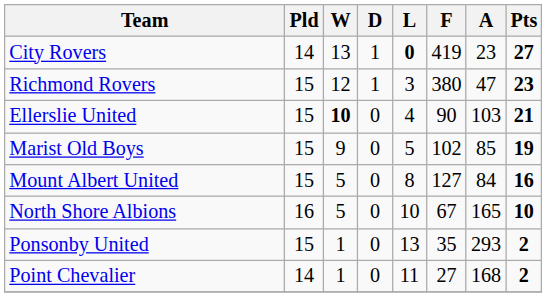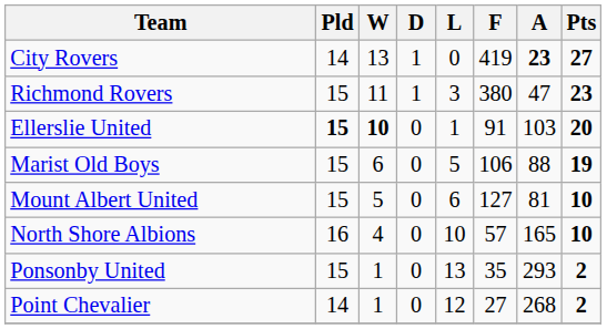 <table class="wikitable" style="text-align:center;">
 <tr>
 <th width=215>Team</th>
 <th width=20 abbr="Played">Pld</th>
 <th width=20 abbr="Won">W</th>
 <th width=20 abbr="Drawn">D</th>
 <th width=20 abbr="Lost">L</th>
 <th width=20 abbr="For">F</th>
 <th width=20 abbr="Against">A</th>
 <th width=20 abbr="Points">Pts</th>
 </tr>
 <tr>
 <td style="text-align:left;"><a href='#'>City Rovers</a></td>
 <td>14</td>
 <td>13</td>
 <td>1</td>
-<td><strong>0</strong></td>
+<td>0</td>
 <td>419</td>
-<td>23</td>
+<td><strong>23</strong></td>
 <td><strong>27</strong></td>
 </tr>
 <tr>
 <td style="text-align:left;"><a href='#'>Richmond Rovers</a></td>
 <td>15</td>
-<td>12</td>
+<td>11</td>
 <td>1</td>
 <td>3</td>
 <td>380</td>
 <td>47</td>
 <td><strong>23</strong></td>
 </tr>
 <tr>
 <td style="text-align:left;"><a href='#'>Ellerslie United</a></td>
-<td>15</td>
+<td><strong>15</strong></td>
 <td><strong>10</strong></td>
 <td>0</td>
-<td>4</td>
-<td>90</td>
+<td>1</td>
+<td>91</td>
 <td>103</td>
-<td><strong>21</strong></td>
+<td><strong>20</strong></td>
 </tr>
 <tr>
 <td style="text-align:left;"><a href='#'>Marist Old Boys</a></td>
 <td>15</td>
-<td>9</td>
+<td>6</td>
 <td>0</td>
 <td>5</td>
-<td>102</td>
-<td>85</td>
+<td>106</td>
+<td>88</td>
 <td><strong>19</strong></td>
 </tr>
 <tr>
 <td style="text-align:left;"><a href='#'>Mount Albert United</a></td>
 <td>15</td>
 <td>5</td>
 <td>0</td>
-<td>8</td>
+<td>6</td>
 <td>127</td>
-<td>84</td>
-<td><strong>16</strong></td>
+<td>81</td>
+<td><strong>10</strong></td>
 </tr>
 <tr>
 <td style="text-align:left;"><a href='#'>North Shore Albions</a></td>
 <td>16</td>
-<td>5</td>
+<td>4</td>
 <td>0</td>
 <td>10</td>
-<td>67</td>
+<td>57</td>
 <td>165</td>
 <td><strong>10</strong></td>
 </tr>
 <tr>
 <td style="text-align:left;"><a href='#'>Ponsonby United</a></td>
 <td>15</td>
 <td>1</td>
 <td>0</td>
 <td>13</td>
 <td>35</td>
 <td>293</td>
 <td><strong>2</strong></td>
 </tr>
 <tr>
 <td style="text-align:left;"><a href='#'>Point Chevalier</a></td>
 <td>14</td>
 <td>1</td>
 <td>0</td>
-<td>11</td>
+<td>12</td>
 <td>27</td>
-<td>168</td>
+<td>268</td>
 <td><strong>2</strong></td>
 </tr>
 <tr>
 </tr>
 </table>
